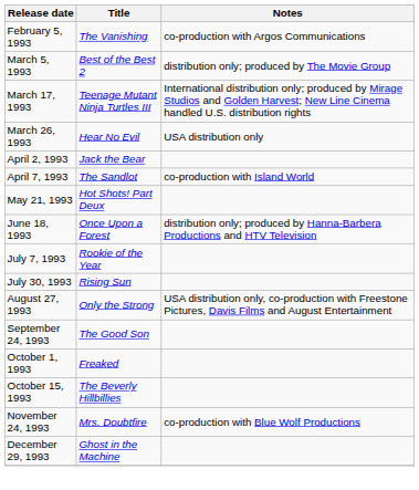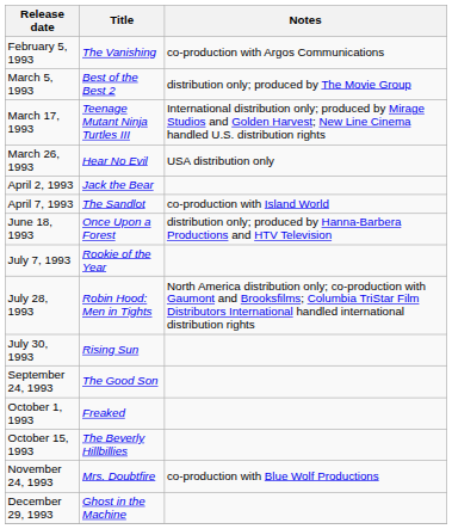 <table class="wikitable plainrowheaders sortable col1right">
 <tr>
 <th scope="col">Release date</th>
 <th scope="col">Title</th>
 <th scope="col" class="unsortable">Notes</th>
 </tr>
 <tr>
 <td>February 5, 1993</td>
 <td><em><a href='#'>The Vanishing</a></em></td>
 <td>co-production with Argos Communications</td>
 </tr>
 <tr>
 <td>March 5, 1993</td>
 <td><em><a href='#'>Best of the Best 2</a></em></td>
 <td>distribution only; produced by <a href='#'>The Movie Group</a></td>
 </tr>
 <tr>
 <td>March 17, 1993</td>
 <td><em><a href='#'>Teenage Mutant Ninja Turtles III</a></em></td>
 <td>International distribution only; produced by <a href='#'>Mirage Studios</a> and <a href='#'>Golden Harvest</a>; <a href='#'>New Line Cinema</a> handled U.S. distribution rights</td>
 </tr>
 <tr>
 <td>March 26, 1993</td>
 <td><em><a href='#'>Hear No Evil</a></em></td>
 <td>USA distribution only</td>
 </tr>
 <tr>
 <td>April 2, 1993</td>
 <td><em><a href='#'>Jack the Bear</a></em></td>
 <td></td>
 </tr>
 <tr>
 <td>April 7, 1993</td>
 <td><em><a href='#'>The Sandlot</a></em></td>
 <td>co-production with <a href='#'>Island World</a></td>
 </tr>
 <tr>
-<td>May 21, 1993</td>
-<td><em><a href='#'>Hot Shots! Part Deux</a></em></td>
-<td></td>
-</tr>
-<tr>
 <td>June 18, 1993</td>
 <td><em><a href='#'>Once Upon a Forest</a></em></td>
 <td>distribution only; produced by <a href='#'>Hanna-Barbera Productions</a> and <a href='#'>HTV Television</a></td>
 </tr>
 <tr>
 <td>July 7, 1993</td>
 <td><em><a href='#'>Rookie of the Year</a></em></td>
 <td></td>
 </tr>
 <tr>
+<td>July 28, 1993</td>
+<td><em><a href='#'>Robin Hood: Men in Tights</a></em></td>
+<td>North America distribution only; co-production with <a href='#'>Gaumont</a> and <a href='#'>Brooksfilms</a>; <a href='#'>Columbia TriStar Film Distributors International</a> handled international distribution rights</td>
+</tr>
+<tr>
 <td>July 30, 1993</td>
 <td><em><a href='#'>Rising Sun</a></em></td>
 <td></td>
-</tr>
-<tr>
-<td>August 27, 1993</td>
-<td><em><a href='#'>Only the Strong</a></em></td>
-<td>USA distribution only, co-production with Freestone Pictures, <a href='#'>Davis Films</a> and August Entertainment</td>
 </tr>
 <tr>
 <td>September 24, 1993</td>
 <td><em><a href='#'>The Good Son</a></em></td>
 <td></td>
 </tr>
 <tr>
 <td>October 1, 1993</td>
 <td><em><a href='#'>Freaked</a></em></td>
 <td></td>
 </tr>
 <tr>
 <td>October 15, 1993</td>
 <td><em><a href='#'>The Beverly Hillbillies</a></em></td>
 <td></td>
 </tr>
 <tr>
 <td>November 24, 1993</td>
 <td><em><a href='#'>Mrs. Doubtfire</a></em></td>
 <td>co-production with <a href='#'>Blue Wolf Productions</a></td>
 </tr>
 <tr>
 <td>December 29, 1993</td>
 <td><em><a href='#'>Ghost in the Machine</a></em></td>
 <td></td>
 </tr>
 <tr>
 </tr>
 </table>
